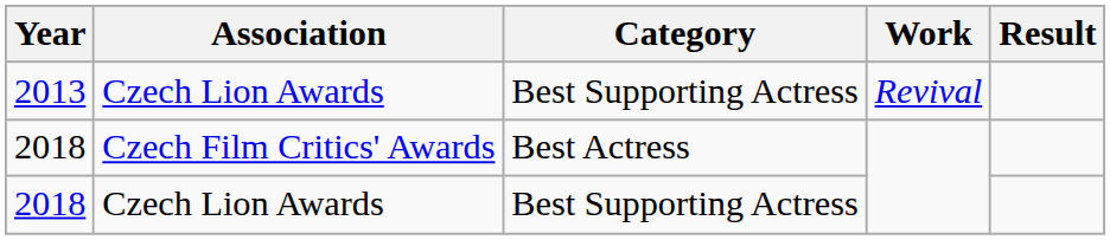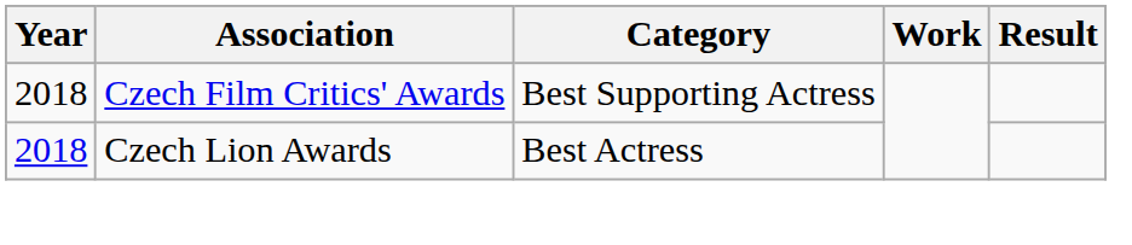 <table class="wikitable sortable">
 <tr>
 <th>Year</th>
 <th>Association</th>
 <th>Category</th>
 <th>Work</th>
 <th>Result</th>
 </tr>
 <tr>
-<td><a href='#'>2013</a></td>
-<td><a href='#'>Czech Lion Awards</a></td>
-<td>Best Supporting Actress</td>
-<td><em><a href='#'>Revival</a></em></td>
-<td></td>
-</tr>
-<tr>
 <td>2018</td>
 <td><a href='#'>Czech Film Critics' Awards</a></td>
-<td>Best Actress</td>
+<td>Best Supporting Actress</td>
 <td rowspan=2><em></em></td>
 <td></td>
 </tr>
 <tr>
 <td><a href='#'>2018</a></td>
 <td>Czech Lion Awards</td>
-<td>Best Supporting Actress</td>
+<td>Best Actress</td>
 <td></td>
 </tr>
 </table>
